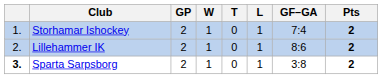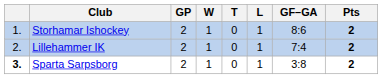 <table class="wikitable">
 <tr>
 <th width="30"></th>
 <th width="200">Club</th>
 <th width="30">GP</th>
 <th width="30">W</th>
 <th width="30">T</th>
 <th width="30">L</th>
 <th width="70">GF–GA</th>
 <th width="70">Pts</th>
 </tr>
 <tr bgcolor="#BCD2EE" align="center">
 <td>1.</td>
 <td align="left"><a href='#'>Storhamar Ishockey</a></td>
 <td>2</td>
 <td>1</td>
 <td>0</td>
 <td>1</td>
-<td>7:4</td>
+<td>8:6</td>
 <td><strong>2</strong></td>
 </tr>
 <tr bgcolor="#BCD2EE" align="center">
 <td>2.</td>
 <td align="left"><a href='#'>Lillehammer IK</a></td>
 <td>2</td>
 <td>1</td>
 <td>0</td>
 <td>1</td>
-<td>8:6</td>
+<td>7:4</td>
 <td><strong>2</strong></td>
 </tr>
 <tr bgcolor="#FFFFFF" align="center">
 <td><strong>3.</strong></td>
 <td align="left"><a href='#'>Sparta Sarpsborg</a></td>
 <td>2</td>
 <td>1</td>
 <td>0</td>
 <td>1</td>
 <td>3:8</td>
 <td><strong>2</strong></td>
 </tr>
 </table>
